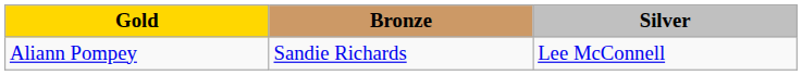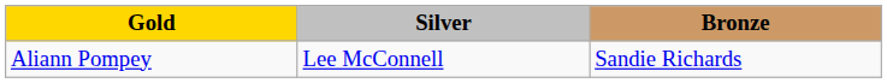 <table class="wikitable" style="text-align:left">
 <tr align="center">
 <td width=200 bgcolor=gold><strong>Gold</strong></td>
+<td width=200 bgcolor=silver><strong>Silver</strong></td>
 <td width=200 bgcolor=CC9966><strong>Bronze</strong></td>
-<td width=200 bgcolor=silver><strong>Silver</strong></td>
 </tr>
 <tr>
 <td><a href='#'>Aliann Pompey</a><br><em></em></td>
+<td><a href='#'>Lee McConnell</a><br><em></em></td>
 <td><a href='#'>Sandie Richards</a><br><em></em></td>
-<td><a href='#'>Lee McConnell</a><br><em></em></td>
 </tr>
 </table>
